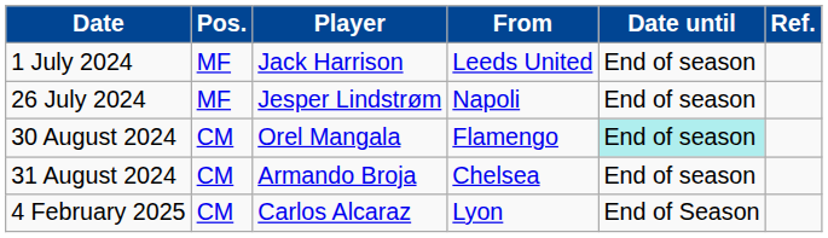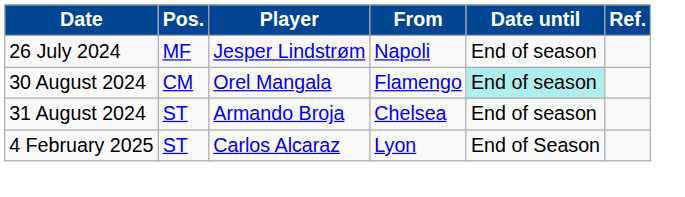 <table class="wikitable plainrowheaders sortable">
 <tr>
 <th style="background:#014593; color:white;">Date</th>
 <th style="background:#014593; color:white;">Pos.</th>
 <th style="background:#014593; color:white;">Player</th>
 <th style="background:#014593; color:white;">From</th>
 <th style="background:#014593; color:white;">Date until</th>
 <th style="background:#014593; color:white;">Ref.</th>
-</tr>
-<tr>
-<td>1 July 2024</td>
-<td><a href='#'>MF</a></td>
-<td> <a href='#'>Jack Harrison</a></td>
-<td> <a href='#'>Leeds United</a></td>
-<td>End of season</td>
-<td></td>
 </tr>
 <tr>
 <td>26 July 2024</td>
 <td><a href='#'>MF</a></td>
 <td> <a href='#'>Jesper Lindstrøm</a></td>
 <td> <a href='#'>Napoli</a></td>
 <td>End of season</td>
 <td></td>
 </tr>
 <tr>
 <td>30 August 2024</td>
 <td><a href='#'>CM</a></td>
 <td> <a href='#'>Orel Mangala</a></td>
 <td> <a href='#'>Flamengo</a></td>
 <td style="background: paleturquoise;">End of season</td>
 <td></td>
 </tr>
 <tr>
 <td>31 August 2024</td>
-<td><a href='#'>CM</a></td>
+<td><a href='#'>ST</a></td>
 <td> <a href='#'>Armando Broja</a></td>
 <td> <a href='#'>Chelsea</a></td>
 <td>End of season</td>
 <td></td>
 </tr>
 <tr>
 <td>4 February 2025</td>
-<td><a href='#'>CM</a></td>
+<td><a href='#'>ST</a></td>
 <td> <a href='#'>Carlos Alcaraz</a></td>
 <td> <a href='#'>Lyon</a></td>
 <td>End of Season</td>
 <td></td>
 </tr>
 </table>
